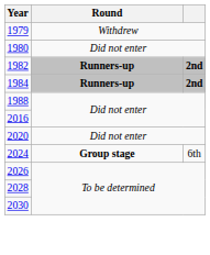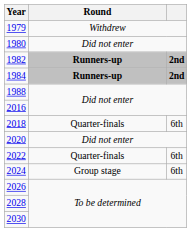 <table class="wikitable" style="text-align: center; font-size:90%">
 <tr>
 <th>Year</th>
 <th style="width:200px">Round</th>
 <th></th>
 </tr>
 <tr>
 <td><a href='#'>1979</a></td>
 <td colspan="2"><em>Withdrew</em></td>
 </tr>
 <tr>
 <td><a href='#'>1980</a></td>
 <td colspan="2"><em>Did not enter</em></td>
 </tr>
 <tr>
 <td><a href='#'>1982</a></td>
 <td bgcolor=Silver><strong>Runners-up</strong></td>
 <td bgcolor=Silver><strong>2nd</strong></td>
 </tr>
 <tr>
 <td><a href='#'>1984</a></td>
 <td bgcolor=Silver><strong>Runners-up</strong></td>
 <td bgcolor=Silver><strong>2nd</strong></td>
 </tr>
 <tr>
 <td><a href='#'>1988</a></td>
 <td colspan="2" rowspan="2"><em>Did not enter</em></td>
 </tr>
 <tr>
 <td><a href='#'>2016</a></td>
 </tr>
 <tr>
+<td><a href='#'>2018</a></td>
+<td>Quarter-finals</td>
+<td>6th</td>
+</tr>
+<tr>
 <td><a href='#'>2020</a></td>
 <td colspan="2"><em>Did not enter</em></td>
 </tr>
 <tr>
+<td><a href='#'>2022</a></td>
+<td>Quarter-finals</td>
+<td>6th</td>
+</tr>
+<tr>
 <td><a href='#'>2024</a></td>
-<td><strong>Group stage</strong></td>
+<td>Group stage</td>
 <td>6th</td>
 </tr>
 <tr>
 <td><a href='#'>2026</a></td>
 <td colspan="2" rowspan="3"><em>To be determined</em></td>
 </tr>
 <tr>
 <td><a href='#'>2028</a></td>
 </tr>
 <tr>
 <td><a href='#'>2030</a></td>
 </tr>
 </table>
